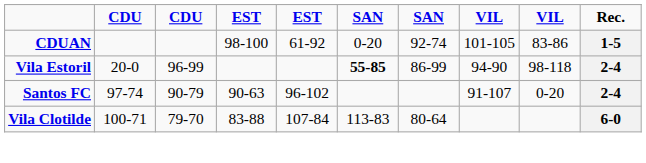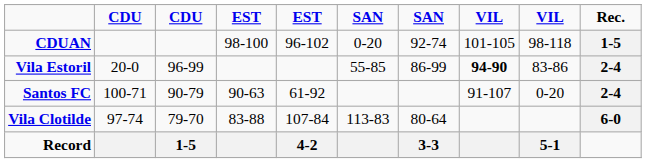 <table style="font-size: 90%; text-align: center" class="wikitable">
 <tr>
 <td></td>
 <td width=50><strong><a href='#'>CDU</a></strong></td>
 <td width=50><strong><a href='#'>CDU</a></strong></td>
 <td width=50><strong><a href='#'>EST</a></strong></td>
 <td width=50><strong><a href='#'>EST</a></strong></td>
 <td width=50><strong><a href='#'>SAN</a></strong></td>
 <td width=50><strong><a href='#'>SAN</a></strong></td>
 <td width=50><strong><a href='#'>VIL</a></strong></td>
 <td width=50><strong><a href='#'>VIL</a></strong></td>
 <td width=50><strong>Rec.</strong></td>
 </tr>
 <tr>
 <td align=right><strong><a href='#'>CDUAN</a></strong></td>
 <td></td>
 <td></td>
 <td>98-100</td>
-<td>61-92</td>
+<td>96-102</td>
 <td>0-20</td>
 <td>92-74</td>
 <td>101-105</td>
-<td>83-86</td>
+<td>98-118</td>
 <th>1-5</th>
 </tr>
 <tr>
 <td align=right><strong><a href='#'>Vila Estoril</a></strong></td>
 <td>20-0</td>
 <td>96-99</td>
 <td></td>
 <td></td>
-<td><strong>55-85</strong></td>
+<td>55-85</td>
 <td>86-99</td>
-<td>94-90</td>
-<td>98-118</td>
+<td><strong>94-90</strong></td>
+<td>83-86</td>
 <th>2-4</th>
 </tr>
 <tr>
 <td align=right><strong><a href='#'>Santos FC</a></strong></td>
-<td>97-74</td>
+<td>100-71</td>
 <td>90-79</td>
 <td>90-63</td>
-<td>96-102</td>
+<td>61-92</td>
 <td></td>
 <td></td>
 <td>91-107</td>
 <td>0-20</td>
 <th>2-4</th>
 </tr>
 <tr>
 <td align=right><strong><a href='#'>Vila Clotilde</a></strong></td>
-<td>100-71</td>
+<td>97-74</td>
 <td>79-70</td>
 <td>83-88</td>
 <td>107-84</td>
 <td>113-83</td>
 <td>80-64</td>
 <td></td>
 <td></td>
 <th>6-0</th>
 </tr>
+<tr>
+<td align=right><strong>Record</strong></td>
+<th></th>
+<th>1-5</th>
+<th></th>
+<th>4-2</th>
+<th></th>
+<th>3-3</th>
+<th></th>
+<th>5-1</th>
+<td></td>
+</tr>
 </table>
